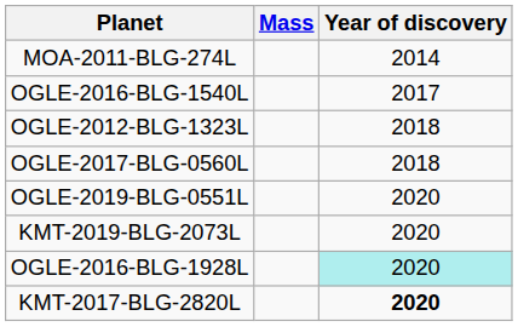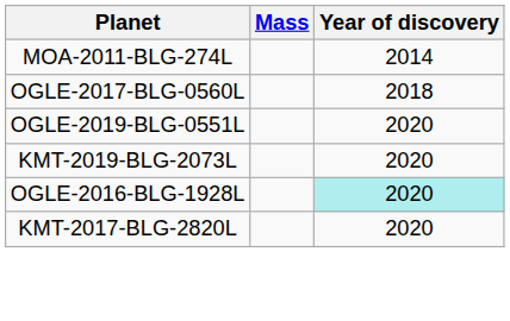 <table class="wikitable plainrowheaders sortable" style="text-align:center;">
 <tr>
 <th>Planet</th>
 <th><a href='#'>Mass</a></th>
 <th>Year of discovery</th>
 </tr>
 <tr>
 <td>MOA-2011-BLG-274L</td>
 <td></td>
 <td>2014</td>
-</tr>
-<tr>
-<td>OGLE-2016-BLG-1540L</td>
-<td></td>
-<td>2017</td>
-</tr>
-<tr>
-<td>OGLE-2012-BLG-1323L</td>
-<td></td>
-<td>2018</td>
 </tr>
 <tr>
 <td>OGLE-2017-BLG-0560L</td>
 <td></td>
 <td>2018</td>
 </tr>
 <tr>
 <td>OGLE-2019-BLG-0551L</td>
 <td></td>
 <td>2020</td>
 </tr>
 <tr>
 <td>KMT-2019-BLG-2073L</td>
 <td></td>
 <td>2020</td>
 </tr>
 <tr>
 <td>OGLE-2016-BLG-1928L</td>
 <td></td>
 <td style="background: paleturquoise;">2020</td>
 </tr>
 <tr>
 <td>KMT-2017-BLG-2820L</td>
 <td></td>
-<td><strong>2020</strong></td>
+<td>2020</td>
 </tr>
 </table>
